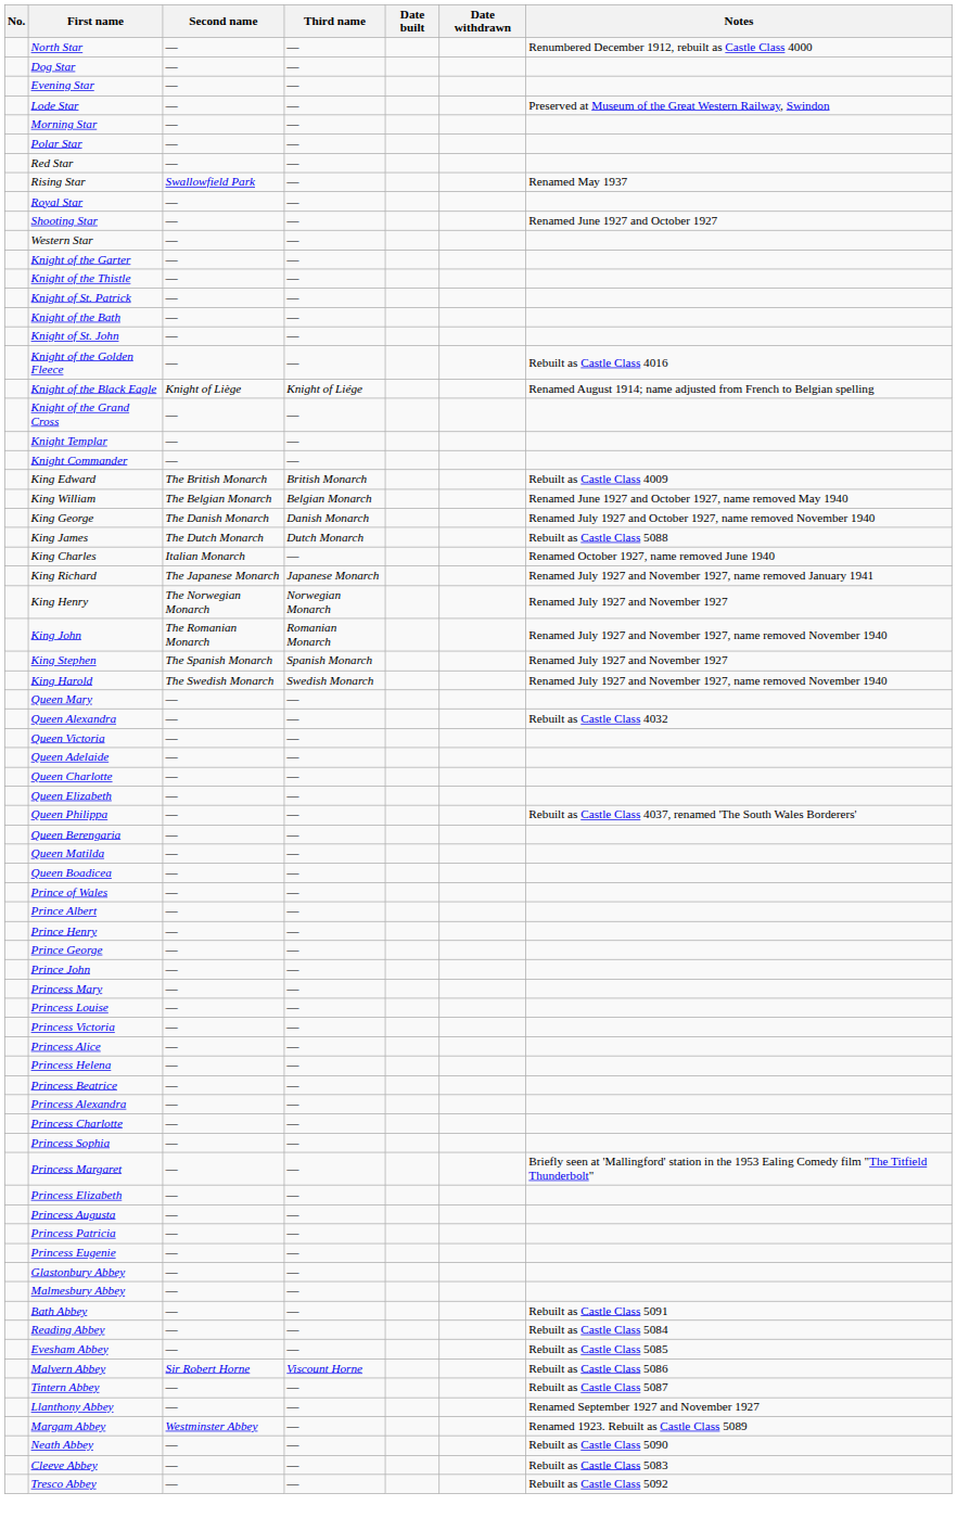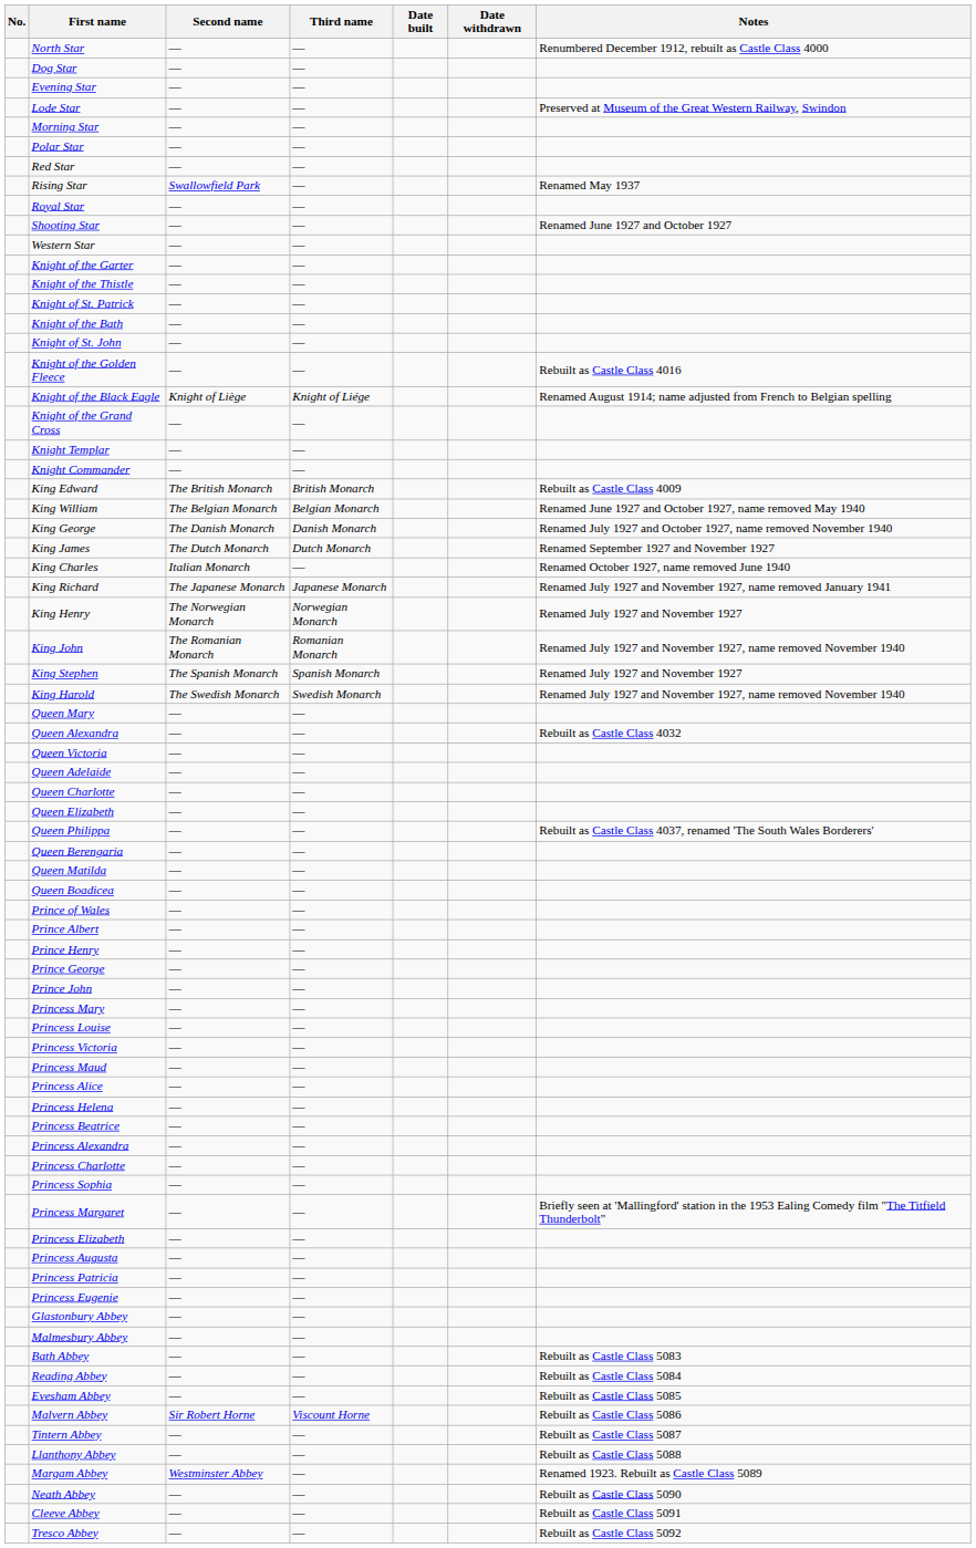 <table class="wikitable sortable">
 <tr>
 <th>No.</th>
 <th>First name</th>
 <th>Second name</th>
 <th>Third name</th>
 <th>Date built</th>
 <th>Date withdrawn</th>
 <th>Notes</th>
 </tr>
 <tr>
 <td></td>
 <td><em><a href='#'>North Star</a></em></td>
 <td>—</td>
 <td>—</td>
 <td></td>
 <td></td>
 <td>Renumbered December 1912, rebuilt as <a href='#'>Castle Class</a> 4000</td>
 </tr>
 <tr>
 <td></td>
 <td><em><a href='#'>Dog Star</a></em></td>
 <td>—</td>
 <td>—</td>
 <td></td>
 <td></td>
 <td></td>
 </tr>
 <tr>
 <td></td>
 <td><em><a href='#'>Evening Star</a></em></td>
 <td>—</td>
 <td>—</td>
 <td></td>
 <td></td>
 <td></td>
 </tr>
 <tr>
 <td></td>
 <td><em><a href='#'>Lode Star</a></em></td>
 <td>—</td>
 <td>—</td>
 <td></td>
 <td></td>
 <td>Preserved at <a href='#'>Museum of the Great Western Railway</a>, <a href='#'>Swindon</a></td>
 </tr>
 <tr>
 <td></td>
 <td><em><a href='#'>Morning Star</a></em></td>
 <td>—</td>
 <td>—</td>
 <td></td>
 <td></td>
 <td></td>
 </tr>
 <tr>
 <td></td>
 <td><em><a href='#'>Polar Star</a></em></td>
 <td>—</td>
 <td>—</td>
 <td></td>
 <td></td>
 <td></td>
 </tr>
 <tr>
 <td></td>
 <td><em>Red Star</em></td>
 <td>—</td>
 <td>—</td>
 <td></td>
 <td></td>
 <td></td>
 </tr>
 <tr>
 <td></td>
 <td><em>Rising Star</em></td>
 <td><em><a href='#'>Swallowfield Park</a></em></td>
 <td>—</td>
 <td></td>
 <td></td>
 <td>Renamed May 1937</td>
 </tr>
 <tr>
 <td></td>
 <td><em><a href='#'>Royal Star</a></em></td>
 <td>—</td>
 <td>—</td>
 <td></td>
 <td></td>
 <td></td>
 </tr>
 <tr>
 <td></td>
 <td><em><a href='#'>Shooting Star</a></em></td>
 <td>—</td>
 <td>—</td>
 <td></td>
 <td></td>
 <td>Renamed June 1927 and October 1927</td>
 </tr>
 <tr>
 <td></td>
 <td><em>Western Star</em></td>
 <td>—</td>
 <td>—</td>
 <td></td>
 <td></td>
 <td></td>
 </tr>
 <tr>
 <td></td>
 <td><em><a href='#'>Knight of the Garter</a></em></td>
 <td>—</td>
 <td>—</td>
 <td></td>
 <td></td>
 <td></td>
 </tr>
 <tr>
 <td></td>
 <td><em><a href='#'>Knight of the Thistle</a></em></td>
 <td>—</td>
 <td>—</td>
 <td></td>
 <td></td>
 <td></td>
 </tr>
 <tr>
 <td></td>
 <td><em><a href='#'>Knight of St. Patrick</a></em></td>
 <td>—</td>
 <td>—</td>
 <td></td>
 <td></td>
 <td></td>
 </tr>
 <tr>
 <td></td>
 <td><em><a href='#'>Knight of the Bath</a></em></td>
 <td>—</td>
 <td>—</td>
 <td></td>
 <td></td>
 <td></td>
 </tr>
 <tr>
 <td></td>
 <td><em><a href='#'>Knight of St. John</a></em></td>
 <td>—</td>
 <td>—</td>
 <td></td>
 <td></td>
 <td></td>
 </tr>
 <tr>
 <td></td>
 <td><em><a href='#'>Knight of the Golden Fleece</a></em></td>
 <td>—</td>
 <td>—</td>
 <td></td>
 <td></td>
 <td>Rebuilt as <a href='#'>Castle Class</a> 4016</td>
 </tr>
 <tr>
 <td></td>
 <td><em><a href='#'>Knight of the Black Eagle</a></em></td>
 <td><em>Knight of Liège</em></td>
 <td><em>Knight of Liége</em></td>
 <td></td>
 <td></td>
 <td>Renamed August 1914; name adjusted  from French to Belgian spelling</td>
 </tr>
 <tr>
 <td></td>
 <td><em><a href='#'>Knight of the Grand Cross</a></em></td>
 <td>—</td>
 <td>—</td>
 <td></td>
 <td></td>
 <td></td>
 </tr>
 <tr>
 <td></td>
 <td><em><a href='#'>Knight Templar</a></em></td>
 <td>—</td>
 <td>—</td>
 <td></td>
 <td></td>
 <td></td>
 </tr>
 <tr>
 <td></td>
 <td><em><a href='#'>Knight Commander</a></em></td>
 <td>—</td>
 <td>—</td>
 <td></td>
 <td></td>
 <td></td>
 </tr>
 <tr>
 <td></td>
 <td><em>King Edward</em></td>
 <td><em>The British Monarch</em></td>
 <td><em>British Monarch</em></td>
 <td></td>
 <td></td>
 <td>Rebuilt as <a href='#'>Castle Class</a> 4009</td>
 </tr>
 <tr>
 <td></td>
 <td><em>King William</em></td>
 <td><em>The Belgian Monarch</em></td>
 <td><em>Belgian Monarch</em></td>
 <td></td>
 <td></td>
 <td>Renamed June 1927 and October 1927, name removed May 1940</td>
 </tr>
 <tr>
 <td></td>
 <td><em>King George</em></td>
 <td><em>The Danish Monarch</em></td>
 <td><em>Danish Monarch</em></td>
 <td></td>
 <td></td>
 <td>Renamed July 1927 and October 1927, name removed November 1940</td>
 </tr>
 <tr>
 <td></td>
 <td><em>King James</em></td>
 <td><em>The Dutch Monarch</em></td>
 <td><em>Dutch Monarch</em></td>
 <td></td>
 <td></td>
-<td>Rebuilt as <a href='#'>Castle Class</a> 5088</td>
+<td>Renamed September 1927 and November 1927</td>
 </tr>
 <tr>
 <td></td>
 <td><em>King Charles</em></td>
 <td><em>Italian Monarch</em></td>
 <td>—</td>
 <td></td>
 <td></td>
 <td>Renamed October 1927, name removed June 1940</td>
 </tr>
 <tr>
 <td></td>
 <td><em>King Richard</em></td>
 <td><em>The Japanese Monarch</em></td>
 <td><em>Japanese Monarch</em></td>
 <td></td>
 <td></td>
 <td>Renamed July 1927 and November 1927, name removed January 1941</td>
 </tr>
 <tr>
 <td></td>
 <td><em>King Henry</em></td>
 <td><em>The Norwegian Monarch</em></td>
 <td><em>Norwegian Monarch</em></td>
 <td></td>
 <td></td>
 <td>Renamed July 1927 and November 1927</td>
 </tr>
 <tr>
 <td></td>
 <td><em><a href='#'>King John</a></em></td>
 <td><em>The Romanian Monarch</em></td>
 <td><em>Romanian Monarch</em></td>
 <td></td>
 <td></td>
 <td>Renamed July 1927 and November 1927, name removed November 1940</td>
 </tr>
 <tr>
 <td></td>
 <td><em><a href='#'>King Stephen</a></em></td>
 <td><em>The Spanish Monarch</em></td>
 <td><em>Spanish Monarch</em></td>
 <td></td>
 <td></td>
 <td>Renamed July 1927 and November 1927</td>
 </tr>
 <tr>
 <td></td>
 <td><em><a href='#'>King Harold</a></em></td>
 <td><em>The Swedish Monarch</em></td>
 <td><em>Swedish Monarch</em></td>
 <td></td>
 <td></td>
 <td>Renamed July 1927 and November 1927, name removed November 1940</td>
 </tr>
 <tr>
 <td></td>
 <td><em><a href='#'>Queen Mary</a></em></td>
 <td>—</td>
 <td>—</td>
 <td></td>
 <td></td>
 <td></td>
 </tr>
 <tr>
 <td></td>
 <td><em><a href='#'>Queen Alexandra</a></em></td>
 <td>—</td>
 <td>—</td>
 <td></td>
 <td></td>
 <td>Rebuilt as <a href='#'>Castle Class</a> 4032</td>
 </tr>
 <tr>
 <td></td>
 <td><em><a href='#'>Queen Victoria</a></em></td>
 <td>—</td>
 <td>—</td>
 <td></td>
 <td></td>
 <td></td>
 </tr>
 <tr>
 <td></td>
 <td><em><a href='#'>Queen Adelaide</a></em></td>
 <td>—</td>
 <td>—</td>
 <td></td>
 <td></td>
 <td></td>
 </tr>
 <tr>
 <td></td>
 <td><em><a href='#'>Queen Charlotte</a></em></td>
 <td>—</td>
 <td>—</td>
 <td></td>
 <td></td>
 <td></td>
 </tr>
 <tr>
 <td></td>
 <td><em><a href='#'>Queen Elizabeth</a></em></td>
 <td>—</td>
 <td>—</td>
 <td></td>
 <td></td>
 <td></td>
 </tr>
 <tr>
 <td></td>
 <td><em><a href='#'>Queen Philippa</a></em></td>
 <td>—</td>
 <td>—</td>
 <td></td>
 <td></td>
 <td>Rebuilt as <a href='#'>Castle Class</a> 4037, renamed 'The South Wales Borderers'</td>
 </tr>
 <tr>
 <td></td>
 <td><em><a href='#'>Queen Berengaria</a></em></td>
 <td>—</td>
 <td>—</td>
 <td></td>
 <td></td>
 <td></td>
 </tr>
 <tr>
 <td></td>
 <td><em><a href='#'>Queen Matilda</a></em></td>
 <td>—</td>
 <td>—</td>
 <td></td>
 <td></td>
 <td></td>
 </tr>
 <tr>
 <td></td>
 <td><em><a href='#'>Queen Boadicea</a></em></td>
 <td>—</td>
 <td>—</td>
 <td></td>
 <td></td>
 <td></td>
 </tr>
 <tr>
 <td></td>
 <td><em><a href='#'>Prince of Wales</a></em></td>
 <td>—</td>
 <td>—</td>
 <td></td>
 <td></td>
 <td></td>
 </tr>
 <tr>
 <td></td>
 <td><em><a href='#'>Prince Albert</a></em></td>
 <td>—</td>
 <td>—</td>
 <td></td>
 <td></td>
 <td></td>
 </tr>
 <tr>
 <td></td>
 <td><em><a href='#'>Prince Henry</a></em></td>
 <td>—</td>
 <td>—</td>
 <td></td>
 <td></td>
 <td></td>
 </tr>
 <tr>
 <td></td>
 <td><em><a href='#'>Prince George</a></em></td>
 <td>—</td>
 <td>—</td>
 <td></td>
 <td></td>
 <td></td>
 </tr>
 <tr>
 <td></td>
 <td><em><a href='#'>Prince John</a></em></td>
 <td>—</td>
 <td>—</td>
 <td></td>
 <td></td>
 <td></td>
 </tr>
 <tr>
 <td></td>
 <td><em><a href='#'>Princess Mary</a></em></td>
 <td>—</td>
 <td>—</td>
 <td></td>
 <td></td>
 <td></td>
 </tr>
 <tr>
 <td></td>
 <td><em><a href='#'>Princess Louise</a></em></td>
 <td>—</td>
 <td>—</td>
 <td></td>
 <td></td>
 <td></td>
 </tr>
 <tr>
 <td></td>
 <td><em><a href='#'>Princess Victoria</a></em></td>
 <td>—</td>
 <td>—</td>
 <td></td>
 <td></td>
 <td></td>
 </tr>
 <tr>
 <td></td>
+<td><em><a href='#'>Princess Maud</a></em></td>
+<td>—</td>
+<td>—</td>
+<td></td>
+<td></td>
+<td></td>
+</tr>
+<tr>
+<td></td>
 <td><em><a href='#'>Princess Alice</a></em></td>
 <td>—</td>
 <td>—</td>
 <td></td>
 <td></td>
 <td></td>
 </tr>
 <tr>
 <td></td>
 <td><em><a href='#'>Princess Helena</a></em></td>
 <td>—</td>
 <td>—</td>
 <td></td>
 <td></td>
 <td></td>
 </tr>
 <tr>
 <td></td>
 <td><em><a href='#'>Princess Beatrice</a></em></td>
 <td>—</td>
 <td>—</td>
 <td></td>
 <td></td>
 <td></td>
 </tr>
 <tr>
 <td></td>
 <td><em><a href='#'>Princess Alexandra</a></em></td>
 <td>—</td>
 <td>—</td>
 <td></td>
 <td></td>
 <td></td>
 </tr>
 <tr>
 <td></td>
 <td><em><a href='#'>Princess Charlotte</a></em></td>
 <td>—</td>
 <td>—</td>
 <td></td>
 <td></td>
 <td></td>
 </tr>
 <tr>
 <td></td>
 <td><em><a href='#'>Princess Sophia</a></em></td>
 <td>—</td>
 <td>—</td>
 <td></td>
 <td></td>
 <td></td>
 </tr>
 <tr>
 <td></td>
 <td><em><a href='#'>Princess Margaret</a></em></td>
 <td>—</td>
 <td>—</td>
 <td></td>
 <td></td>
 <td>Briefly seen at 'Mallingford' station in the 1953 Ealing Comedy film "<a href='#'>The Titfield Thunderbolt</a>"</td>
 </tr>
 <tr>
 <td></td>
 <td><em><a href='#'>Princess Elizabeth</a></em></td>
 <td>—</td>
 <td>—</td>
 <td></td>
 <td></td>
 <td></td>
 </tr>
 <tr>
 <td></td>
 <td><em><a href='#'>Princess Augusta</a></em></td>
 <td>—</td>
 <td>—</td>
 <td></td>
 <td></td>
 <td></td>
 </tr>
 <tr>
 <td></td>
 <td><em><a href='#'>Princess Patricia</a></em></td>
 <td>—</td>
 <td>—</td>
 <td></td>
 <td></td>
 <td></td>
 </tr>
 <tr>
 <td></td>
 <td><em><a href='#'>Princess Eugenie</a></em></td>
 <td>—</td>
 <td>—</td>
 <td></td>
 <td></td>
 <td></td>
 </tr>
 <tr>
 <td></td>
 <td><em><a href='#'>Glastonbury Abbey</a></em></td>
 <td>—</td>
 <td>—</td>
 <td></td>
 <td></td>
 <td></td>
 </tr>
 <tr>
 <td></td>
 <td><em><a href='#'>Malmesbury Abbey</a></em></td>
 <td>—</td>
 <td>—</td>
 <td></td>
 <td></td>
 <td></td>
 </tr>
 <tr>
 <td></td>
 <td><em><a href='#'>Bath Abbey</a></em></td>
 <td>—</td>
 <td>—</td>
 <td></td>
 <td></td>
-<td>Rebuilt as <a href='#'>Castle Class</a> 5091</td>
+<td>Rebuilt as <a href='#'>Castle Class</a> 5083</td>
 </tr>
 <tr>
 <td></td>
 <td><em><a href='#'>Reading Abbey</a></em></td>
 <td>—</td>
 <td>—</td>
 <td></td>
 <td></td>
 <td>Rebuilt as <a href='#'>Castle Class</a> 5084</td>
 </tr>
 <tr>
 <td></td>
 <td><em><a href='#'>Evesham Abbey</a></em></td>
 <td>—</td>
 <td>—</td>
 <td></td>
 <td></td>
 <td>Rebuilt as <a href='#'>Castle Class</a> 5085</td>
 </tr>
 <tr>
 <td></td>
 <td><em><a href='#'>Malvern Abbey</a></em></td>
 <td><em><a href='#'>Sir Robert Horne</a></em></td>
 <td><em><a href='#'>Viscount Horne</a></em></td>
 <td></td>
 <td></td>
 <td>Rebuilt as <a href='#'>Castle Class</a> 5086</td>
 </tr>
 <tr>
 <td></td>
 <td><em><a href='#'>Tintern Abbey</a></em></td>
 <td>—</td>
 <td>—</td>
 <td></td>
 <td></td>
 <td>Rebuilt as <a href='#'>Castle Class</a> 5087</td>
 </tr>
 <tr>
 <td></td>
 <td><em><a href='#'>Llanthony Abbey</a></em></td>
 <td>—</td>
 <td>—</td>
 <td></td>
 <td></td>
-<td>Renamed September 1927 and November 1927</td>
+<td>Rebuilt as <a href='#'>Castle Class</a> 5088</td>
 </tr>
 <tr>
 <td></td>
 <td><em><a href='#'>Margam Abbey</a></em></td>
 <td><em><a href='#'>Westminster Abbey</a></em></td>
 <td>—</td>
 <td></td>
 <td></td>
 <td>Renamed 1923. Rebuilt as <a href='#'>Castle Class</a> 5089</td>
 </tr>
 <tr>
 <td></td>
 <td><em><a href='#'>Neath Abbey</a></em></td>
 <td>—</td>
 <td>—</td>
 <td></td>
 <td></td>
 <td>Rebuilt as <a href='#'>Castle Class</a> 5090</td>
 </tr>
 <tr>
 <td></td>
 <td><em><a href='#'>Cleeve Abbey</a></em></td>
 <td>—</td>
 <td>—</td>
 <td></td>
 <td></td>
-<td>Rebuilt as <a href='#'>Castle Class</a> 5083</td>
+<td>Rebuilt as <a href='#'>Castle Class</a> 5091</td>
 </tr>
 <tr>
 <td></td>
 <td><em><a href='#'>Tresco Abbey</a></em></td>
 <td>—</td>
 <td>—</td>
 <td></td>
 <td></td>
 <td>Rebuilt as <a href='#'>Castle Class</a> 5092</td>
 </tr>
 </table>
